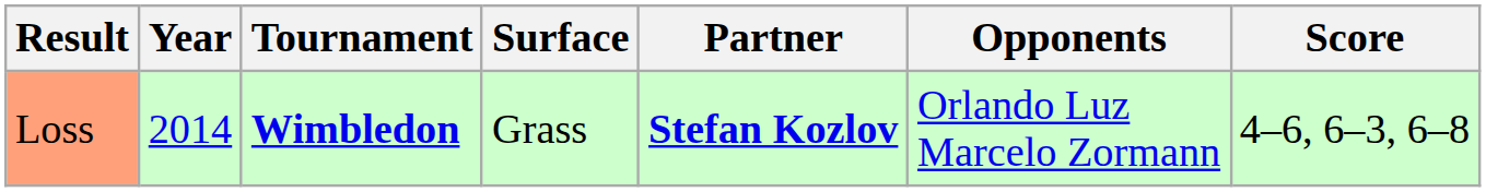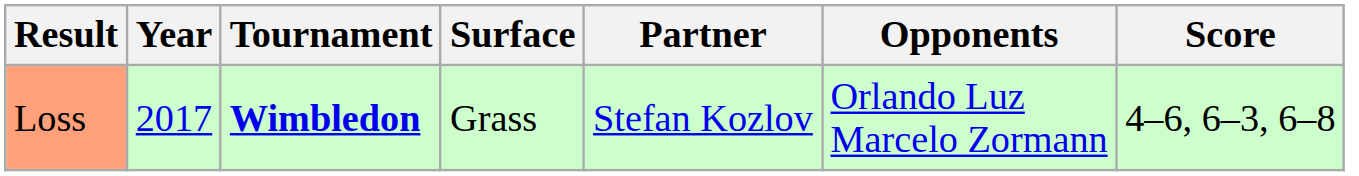 <table class="wikitable">
 <tr>
 <th>Result</th>
 <th>Year</th>
 <th>Tournament</th>
 <th>Surface</th>
 <th>Partner</th>
 <th>Opponents</th>
 <th>Score</th>
 </tr>
 <tr style="background:#CCFFCC;">
 <td bgcolor=#ffa07a>Loss</td>
-<td><a href='#'>2014</a></td>
+<td><a href='#'>2017</a></td>
 <td><strong><a href='#'>Wimbledon</a></strong></td>
 <td>Grass</td>
-<td><strong> <a href='#'>Stefan Kozlov</a></strong></td>
+<td> <a href='#'>Stefan Kozlov</a></td>
 <td> <a href='#'>Orlando Luz</a><br> <a href='#'>Marcelo Zormann</a></td>
 <td>4–6, 6–3, 6–8</td>
 </tr>
 </table>
